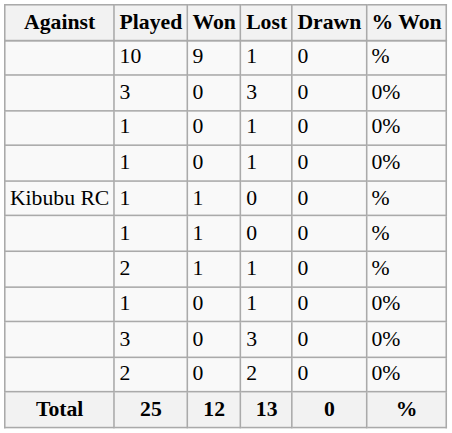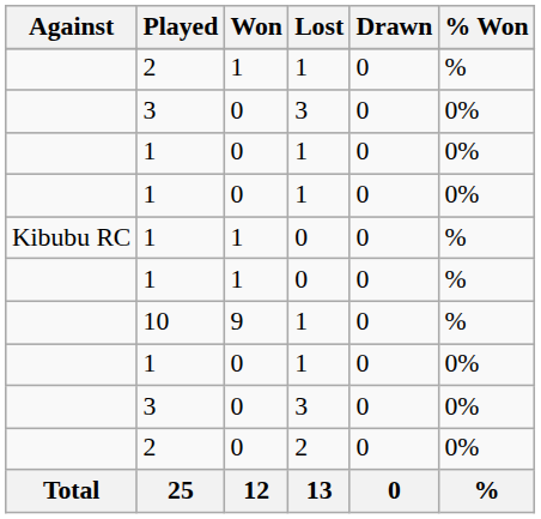 <table class="sortable wikitable" style="font-size: 87%;">
 <tr>
 <th>Against</th>
 <th>Played</th>
 <th>Won</th>
 <th>Lost</th>
 <th>Drawn</th>
 <th>% Won</th>
 </tr>
 <tr bgcolor="#d0ffd0" align="center">
 </tr>
 <tr>
 <td align="left"></td>
-<td>10</td>
-<td>9</td>
+<td>2</td>
+<td>1</td>
 <td>1</td>
 <td>0</td>
 <td>%</td>
 </tr>
 <tr>
 <td align="left"></td>
 <td>3</td>
 <td>0</td>
 <td>3</td>
 <td>0</td>
 <td>0%</td>
 </tr>
 <tr>
 <td align="left"></td>
 <td>1</td>
 <td>0</td>
 <td>1</td>
 <td>0</td>
 <td>0%</td>
 </tr>
 <tr>
 <td align="left"></td>
 <td>1</td>
 <td>0</td>
 <td>1</td>
 <td>0</td>
 <td>0%</td>
 </tr>
 <tr>
 <td align="left"> Kibubu RC</td>
 <td>1</td>
 <td>1</td>
 <td>0</td>
 <td>0</td>
 <td>%</td>
 </tr>
 <tr>
 <td align="left"></td>
 <td>1</td>
 <td>1</td>
 <td>0</td>
 <td>0</td>
 <td>%</td>
 </tr>
 <tr>
 <td align="left"></td>
-<td>2</td>
-<td>1</td>
+<td>10</td>
+<td>9</td>
 <td>1</td>
 <td>0</td>
 <td>%</td>
 </tr>
 <tr>
 <td align="left"></td>
 <td>1</td>
 <td>0</td>
 <td>1</td>
 <td>0</td>
 <td>0%</td>
 </tr>
 <tr>
 <td align="left"></td>
 <td>3</td>
 <td>0</td>
 <td>3</td>
 <td>0</td>
 <td>0%</td>
 </tr>
 <tr>
 <td align="left"></td>
 <td>2</td>
 <td>0</td>
 <td>2</td>
 <td>0</td>
 <td>0%</td>
 </tr>
 <tr>
 <th>Total</th>
 <th><strong>25</strong></th>
 <th><strong>12</strong></th>
 <th><strong>13</strong></th>
 <th><strong>0</strong></th>
 <th><strong>%</strong></th>
 </tr>
 </table>
